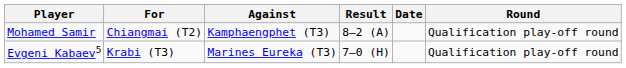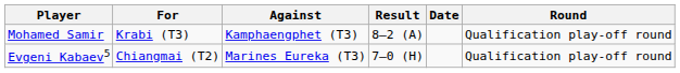 <table class="wikitable sortable">
 <tr>
 <th>Player</th>
 <th>For</th>
 <th>Against</th>
 <th align=center>Result</th>
 <th>Date</th>
 <th>Round</th>
 </tr>
 <tr>
 <td> <a href='#'>Mohamed Samir</a></td>
-<td><a href='#'>Chiangmai</a> (T2)</td>
+<td><a href='#'>Krabi</a> (T3)</td>
 <td><a href='#'>Kamphaengphet</a> (T3)</td>
 <td>8–2 (A)</td>
 <td></td>
 <td>Qualification play-off round</td>
 </tr>
 <tr>
 <td> <a href='#'>Evgeni Kabaev</a><sup>5</sup></td>
-<td><a href='#'>Krabi</a> (T3)</td>
+<td><a href='#'>Chiangmai</a> (T2)</td>
 <td><a href='#'>Marines Eureka</a> (T3)</td>
 <td>7–0 (H)</td>
 <td></td>
 <td>Qualification play-off round</td>
 </tr>
 </table>
